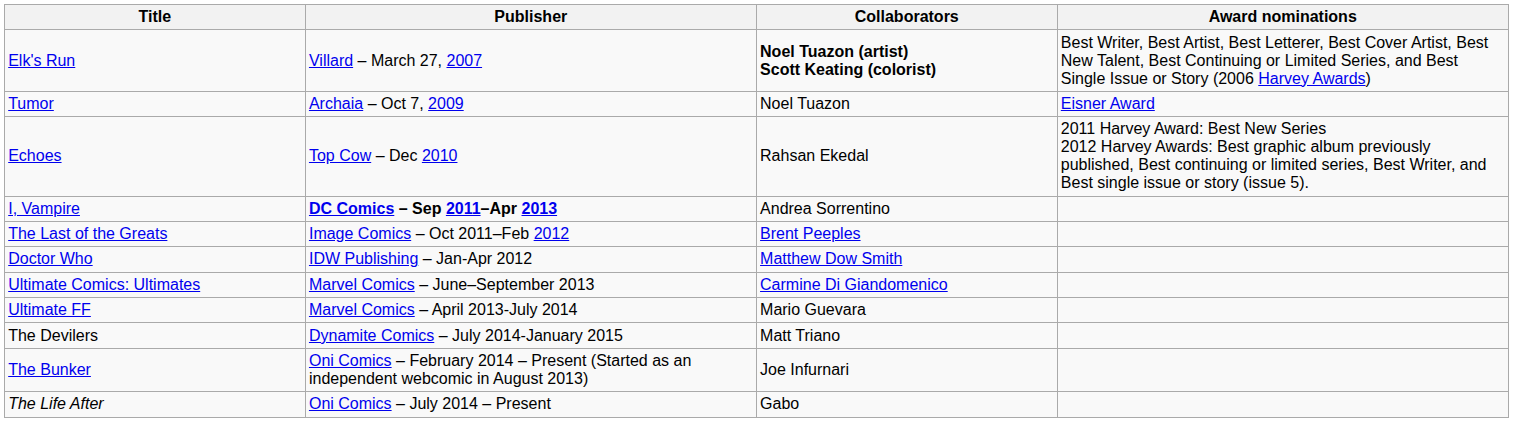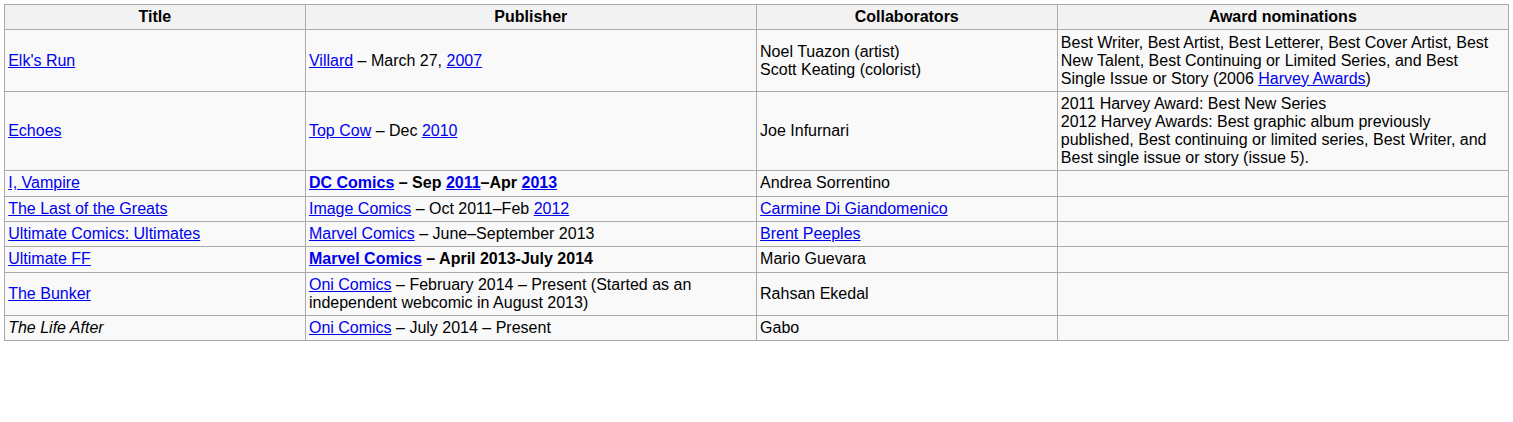 <table class="wikitable" width="95%">
 <tr>
 <th width=20%><strong>Title</strong></th>
 <th width=30%><strong>Publisher</strong></th>
 <th width=20%><strong>Collaborators</strong></th>
 <th width=40%><strong>Award nominations</strong></th>
 </tr>
 <tr>
 <td><a href='#'>Elk's Run</a></td>
 <td><a href='#'>Villard</a> – March 27, <a href='#'>2007</a></td>
-<td><strong>Noel Tuazon (artist)<br>Scott Keating (colorist)</strong></td>
+<td>Noel Tuazon (artist)<br>Scott Keating (colorist)</td>
 <td>Best Writer, Best Artist, Best Letterer, Best Cover Artist, Best New Talent, Best Continuing or Limited Series, and Best Single Issue or Story (2006 <a href='#'>Harvey Awards</a>)</td>
-</tr>
-<tr>
-<td><a href='#'>Tumor</a></td>
-<td><a href='#'>Archaia</a> – Oct 7, <a href='#'>2009</a></td>
-<td>Noel Tuazon</td>
-<td><a href='#'>Eisner Award</a></td>
 </tr>
 <tr>
 <td><a href='#'>Echoes</a></td>
 <td><a href='#'>Top Cow</a> – Dec <a href='#'>2010</a></td>
-<td>Rahsan Ekedal</td>
+<td>Joe Infurnari</td>
 <td>2011 Harvey Award: Best New Series<br>2012 Harvey Awards: Best graphic album previously published, Best continuing or limited series, Best Writer, and Best single issue or story (issue 5).</td>
 </tr>
 <tr>
 <td><a href='#'>I, Vampire</a></td>
 <td><strong><a href='#'>DC Comics</a> – Sep <a href='#'>2011</a>–Apr <a href='#'>2013</a></strong></td>
 <td>Andrea Sorrentino</td>
 <td></td>
 </tr>
 <tr>
 <td><a href='#'>The Last of the Greats</a></td>
 <td><a href='#'>Image Comics</a> – Oct 2011–Feb <a href='#'>2012</a></td>
-<td><a href='#'>Brent Peeples</a></td>
-<td></td>
-</tr>
-<tr>
-<td><a href='#'>Doctor Who</a></td>
-<td><a href='#'>IDW Publishing</a> – Jan-Apr 2012</td>
-<td><a href='#'>Matthew Dow Smith</a></td>
+<td><a href='#'>Carmine Di Giandomenico</a></td>
 <td></td>
 </tr>
 <tr>
 <td><a href='#'>Ultimate Comics: Ultimates</a></td>
 <td><a href='#'>Marvel Comics</a> – June–September 2013</td>
-<td><a href='#'>Carmine Di Giandomenico</a></td>
+<td><a href='#'>Brent Peeples</a></td>
 <td></td>
 </tr>
 <tr>
 <td><a href='#'>Ultimate FF</a></td>
-<td><a href='#'>Marvel Comics</a> – April 2013-July 2014</td>
+<td><strong><a href='#'>Marvel Comics</a> – April 2013-July 2014</strong></td>
 <td>Mario Guevara</td>
-<td></td>
-</tr>
-<tr>
-<td>The Devilers</td>
-<td><a href='#'>Dynamite Comics</a> – July 2014-January 2015</td>
-<td>Matt Triano</td>
 <td></td>
 </tr>
 <tr>
 <td><a href='#'>The Bunker</a></td>
 <td><a href='#'>Oni Comics</a> – February 2014 – Present (Started as an independent webcomic in August 2013)</td>
-<td>Joe Infurnari</td>
+<td>Rahsan Ekedal</td>
 <td></td>
 </tr>
 <tr>
 <td><em>The Life After</em></td>
 <td><a href='#'>Oni Comics</a> – July 2014 – Present</td>
 <td>Gabo</td>
 <td></td>
 </tr>
 <tr>
 </tr>
 </table>
